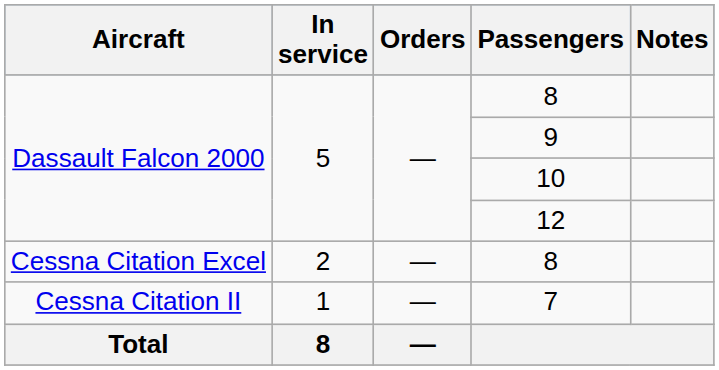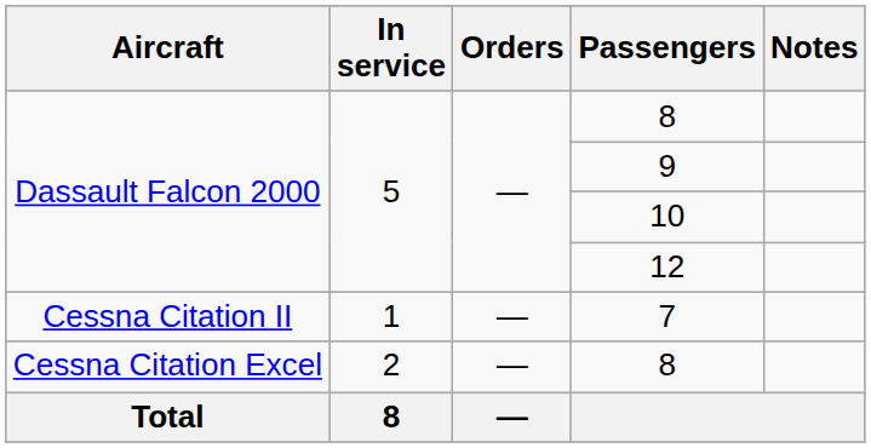 <table class="wikitable" style=text-align:center; margin:auto;">
 <tr bgcolor=#75aadb>
 <th>Aircraft</th>
 <th>In<br>service</th>
 <th>Orders</th>
 <th>Passengers</th>
 <th>Notes</th>
 </tr>
 <tr>
 <td rowspan="4"><a href='#'>Dassault Falcon 2000</a></td>
 <td rowspan="4">5</td>
 <td rowspan="4">—</td>
 <td>8</td>
 <td></td>
 </tr>
 <tr>
 <td>9</td>
 <td></td>
 </tr>
 <tr>
 <td>10</td>
 <td></td>
 </tr>
 <tr>
 <td>12</td>
 <td></td>
 </tr>
 <tr>
+<td><a href='#'>Cessna Citation II</a></td>
+<td>1</td>
+<td>—</td>
+<td>7</td>
+<td></td>
+</tr>
+<tr>
 <td><a href='#'>Cessna Citation Excel</a></td>
 <td>2</td>
 <td>—</td>
 <td>8</td>
-<td></td>
-</tr>
-<tr>
-<td><a href='#'>Cessna Citation II</a></td>
-<td>1</td>
-<td>—</td>
-<td>7</td>
 <td></td>
 </tr>
 <tr>
 <th>Total</th>
 <th>8</th>
 <th>—</th>
 <th colspan="2"></th>
 </tr>
 </table>
